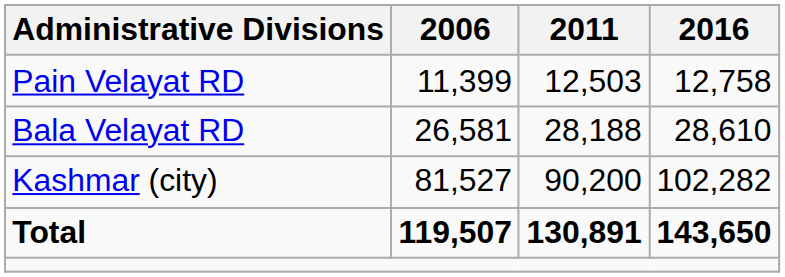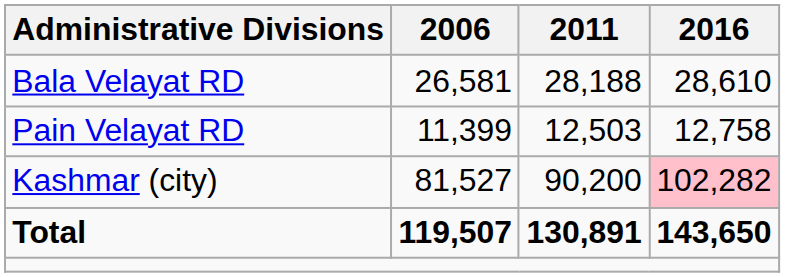 <table class="wikitable">
 <tr>
 <th>Administrative Divisions</th>
 <th>2006</th>
 <th>2011</th>
 <th>2016</th>
 </tr>
 <tr>
+<td><a href='#'>Bala Velayat RD</a></td>
+<td style="text-align: right;">26,581</td>
+<td style="text-align: right;">28,188</td>
+<td style="text-align: right;">28,610</td>
+</tr>
+<tr>
 <td><a href='#'>Pain Velayat RD</a></td>
 <td style="text-align: right;">11,399</td>
 <td style="text-align: right;">12,503</td>
 <td style="text-align: right;">12,758</td>
 </tr>
 <tr>
-<td><a href='#'>Bala Velayat RD</a></td>
-<td style="text-align: right;">26,581</td>
-<td style="text-align: right;">28,188</td>
-<td style="text-align: right;">28,610</td>
-</tr>
-<tr>
 <td><a href='#'>Kashmar</a> (city)</td>
 <td style="text-align: right;">81,527</td>
 <td style="text-align: right;">90,200</td>
-<td style="text-align: right;">102,282</td>
+<td style="background: pink; text-align: right;">102,282</td>
 </tr>
 <tr>
 <td><strong>Total</strong></td>
 <td style="text-align: right;"><strong>119,507</strong></td>
 <td style="text-align: right;"><strong>130,891</strong></td>
 <td style="text-align: right;"><strong>143,650</strong></td>
 </tr>
 <tr>
 <td colspan=4></td>
 </tr>
 </table>
